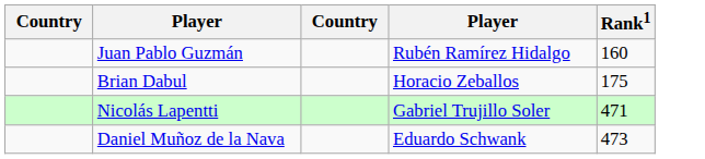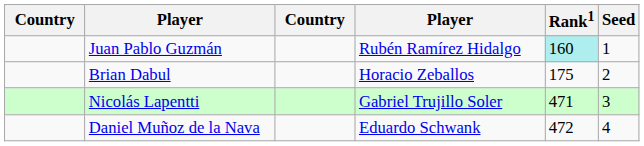 <table class="sortable wikitable">
 <tr>
 <th width="70">Country</th>
 <th width="175">Player</th>
 <th width="70">Country</th>
 <th width="175">Player</th>
 <th>Rank<sup>1</sup></th>
+<th>Seed</th>
 </tr>
 <tr>
 <td></td>
 <td><a href='#'>Juan Pablo Guzmán</a></td>
 <td></td>
 <td><a href='#'>Rubén Ramírez Hidalgo</a></td>
-<td>160</td>
+<td style="background: paleturquoise;">160</td>
+<td>1</td>
 </tr>
 <tr>
 <td></td>
 <td><a href='#'>Brian Dabul</a></td>
 <td></td>
 <td><a href='#'>Horacio Zeballos</a></td>
 <td>175</td>
+<td>2</td>
 </tr>
 <tr style="background:#cfc;">
 <td></td>
 <td><a href='#'>Nicolás Lapentti</a></td>
 <td></td>
 <td><a href='#'>Gabriel Trujillo Soler</a></td>
 <td>471</td>
+<td>3</td>
 </tr>
 <tr>
 <td></td>
 <td><a href='#'>Daniel Muñoz de la Nava</a></td>
 <td></td>
 <td><a href='#'>Eduardo Schwank</a></td>
-<td>473</td>
+<td>472</td>
+<td>4</td>
 </tr>
 </table>
